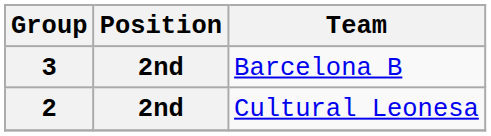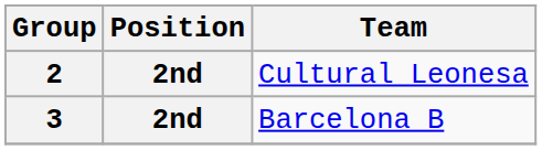 <table class="wikitable">
 <tr>
 <th>Group</th>
 <th>Position</th>
 <th>Team</th>
 </tr>
 <tr>
+<th>2</th>
+<th>2nd</th>
+<td><a href='#'>Cultural Leonesa</a></td>
+</tr>
+<tr>
 <th>3</th>
 <th>2nd</th>
 <td><a href='#'>Barcelona B</a></td>
 </tr>
 <tr>
-<th>2</th>
-<th>2nd</th>
-<td><a href='#'>Cultural Leonesa</a></td>
-</tr>
-<tr>
 </tr>
 </table>
